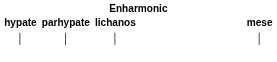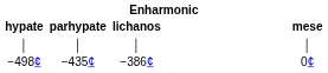 <table style="text-align:center; margin-left: 4em;">
 <tr>
 <th colspan=7>Enharmonic</th>
 </tr>
 <tr>
 <th>hypate</th>
 <th></th>
 <th>parhypate</th>
 <th></th>
 <th>lichanos</th>
 <th>                 </th>
 <th>mese</th>
 </tr>
 <tr>
 <td></td>
 <td></td>
 <td></td>
 <td></td>
 <td></td>
 <td></td>
 <td></td>
 </tr>
 <tr>
 <td>│</td>
 <td></td>
 <td>│</td>
 <td></td>
 <td>│</td>
 <td></td>
 <td>│</td>
 </tr>
 <tr>
+<td>−498<a href='#'>¢</a></td>
+<td></td>
+<td>−435<a href='#'>¢</a></td>
+<td></td>
+<td>−386<a href='#'>¢</a></td>
+<td></td>
+<td>0<a href='#'>¢</a></td>
+</tr>
+<tr>
 <td colspan=7></td>
 </tr>
 </table>
